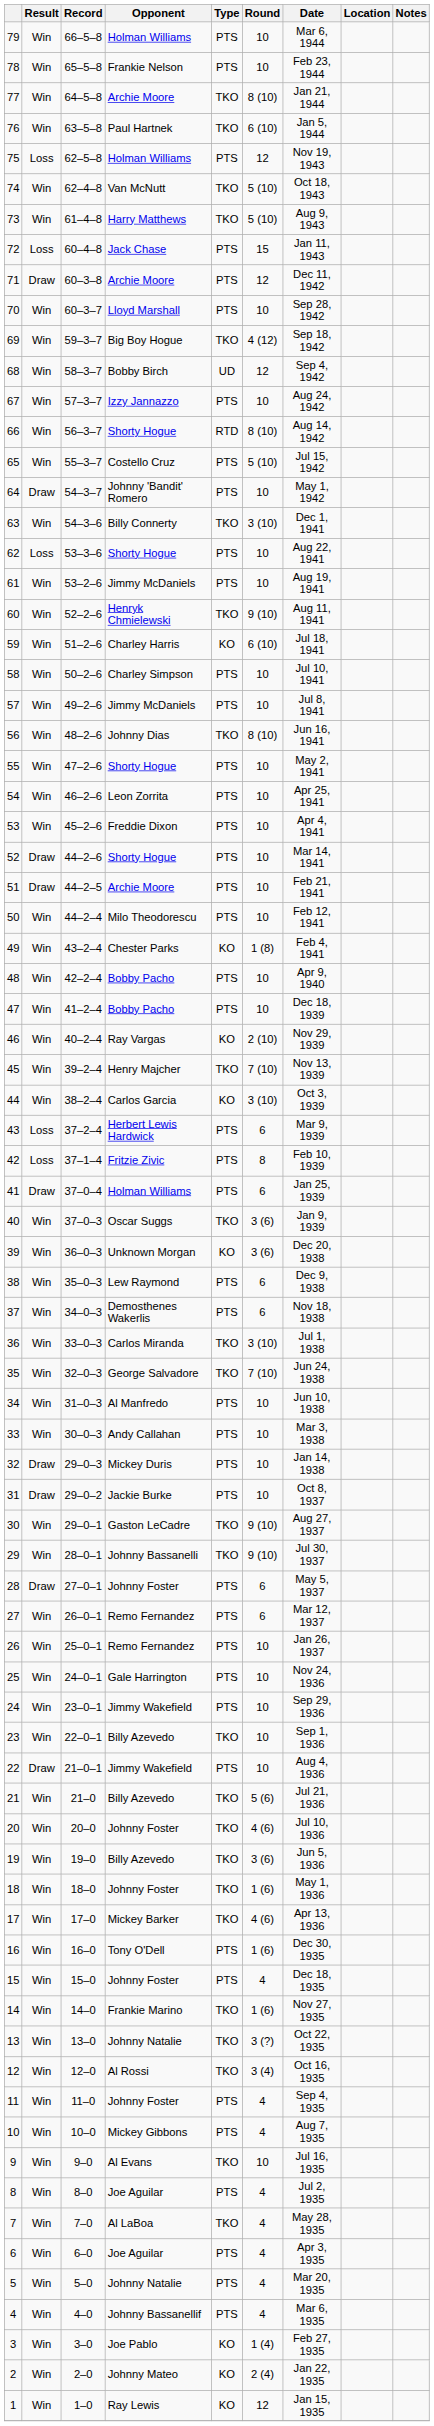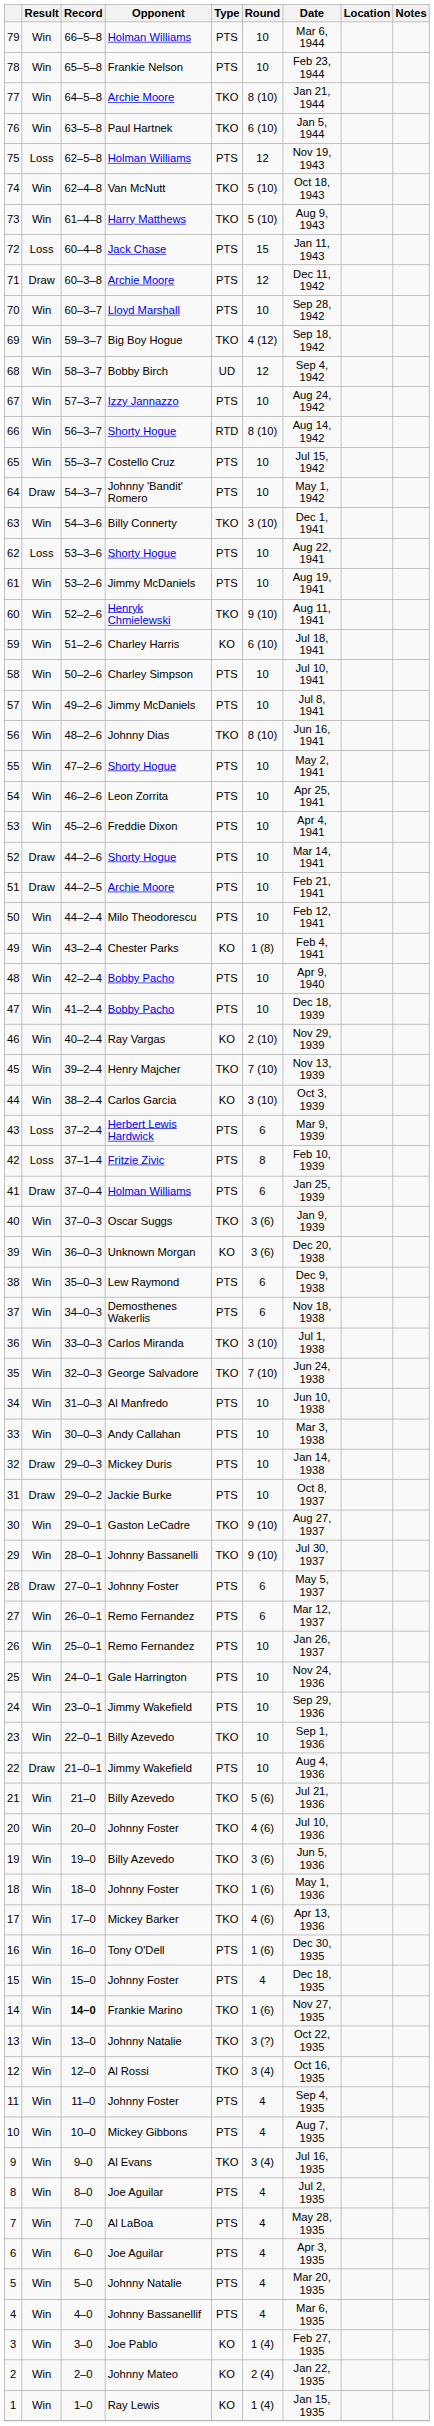 <table class="wikitable" style="text-align:center">
 <tr>
 <th></th>
 <th>Result</th>
 <th>Record</th>
 <th>Opponent</th>
 <th>Type</th>
 <th>Round</th>
 <th>Date</th>
 <th>Location</th>
 <th>Notes</th>
 </tr>
 <tr>
 <td>79</td>
 <td>Win</td>
 <td>66–5–8</td>
 <td align=left><a href='#'>Holman Williams</a></td>
 <td>PTS</td>
 <td>10</td>
 <td>Mar 6, 1944</td>
 <td style="text-align:left;"></td>
 <td></td>
 </tr>
 <tr>
 <td>78</td>
 <td>Win</td>
 <td>65–5–8</td>
 <td align=left>Frankie Nelson</td>
 <td>PTS</td>
 <td>10</td>
 <td>Feb 23, 1944</td>
 <td style="text-align:left;"></td>
 <td></td>
 </tr>
 <tr>
 <td>77</td>
 <td>Win</td>
 <td>64–5–8</td>
 <td align=left><a href='#'>Archie Moore</a></td>
 <td>TKO</td>
 <td>8 (10)</td>
 <td>Jan 21, 1944</td>
 <td style="text-align:left;"></td>
 <td></td>
 </tr>
 <tr>
 <td>76</td>
 <td>Win</td>
 <td>63–5–8</td>
 <td align=left>Paul Hartnek</td>
 <td>TKO</td>
 <td>6 (10)</td>
 <td>Jan 5, 1944</td>
 <td style="text-align:left;"></td>
 <td></td>
 </tr>
 <tr>
 <td>75</td>
 <td>Loss</td>
 <td>62–5–8</td>
 <td align=left><a href='#'>Holman Williams</a></td>
 <td>PTS</td>
 <td>12</td>
 <td>Nov 19, 1943</td>
 <td style="text-align:left;"></td>
 <td></td>
 </tr>
 <tr>
 <td>74</td>
 <td>Win</td>
 <td>62–4–8</td>
 <td align=left>Van McNutt</td>
 <td>TKO</td>
 <td>5 (10)</td>
 <td>Oct 18, 1943</td>
 <td style="text-align:left;"></td>
 <td></td>
 </tr>
 <tr>
 <td>73</td>
 <td>Win</td>
 <td>61–4–8</td>
 <td align=left><a href='#'>Harry Matthews</a></td>
 <td>TKO</td>
 <td>5 (10)</td>
 <td>Aug 9, 1943</td>
 <td style="text-align:left;"></td>
 <td></td>
 </tr>
 <tr>
 <td>72</td>
 <td>Loss</td>
 <td>60–4–8</td>
 <td align=left><a href='#'>Jack Chase</a></td>
 <td>PTS</td>
 <td>15</td>
 <td>Jan 11, 1943</td>
 <td style="text-align:left;"></td>
 <td style="text-align:left;"></td>
 </tr>
 <tr>
 <td>71</td>
 <td>Draw</td>
 <td>60–3–8</td>
 <td align=left><a href='#'>Archie Moore</a></td>
 <td>PTS</td>
 <td>12</td>
 <td>Dec 11, 1942</td>
 <td style="text-align:left;"></td>
 <td style="text-align:left;"></td>
 </tr>
 <tr>
 <td>70</td>
 <td>Win</td>
 <td>60–3–7</td>
 <td align=left><a href='#'>Lloyd Marshall</a></td>
 <td>PTS</td>
 <td>10</td>
 <td>Sep 28, 1942</td>
 <td style="text-align:left;"></td>
 <td></td>
 </tr>
 <tr>
 <td>69</td>
 <td>Win</td>
 <td>59–3–7</td>
 <td align=left>Big Boy Hogue</td>
 <td>TKO</td>
 <td>4 (12)</td>
 <td>Sep 18, 1942</td>
 <td style="text-align:left;"></td>
 <td style="text-align:left;"></td>
 </tr>
 <tr>
 <td>68</td>
 <td>Win</td>
 <td>58–3–7</td>
 <td align=left>Bobby Birch</td>
 <td>UD</td>
 <td>12</td>
 <td>Sep 4, 1942</td>
 <td style="text-align:left;"></td>
 <td style="text-align:left;"></td>
 </tr>
 <tr>
 <td>67</td>
 <td>Win</td>
 <td>57–3–7</td>
 <td align=left><a href='#'>Izzy Jannazzo</a></td>
 <td>PTS</td>
 <td>10</td>
 <td>Aug 24, 1942</td>
 <td style="text-align:left;"></td>
 <td></td>
 </tr>
 <tr>
 <td>66</td>
 <td>Win</td>
 <td>56–3–7</td>
 <td align=left><a href='#'>Shorty Hogue</a></td>
 <td>RTD</td>
 <td>8 (10)</td>
 <td>Aug 14, 1942</td>
 <td style="text-align:left;"></td>
 <td style="text-align:left;"></td>
 </tr>
 <tr>
 <td>65</td>
 <td>Win</td>
 <td>55–3–7</td>
 <td align=left>Costello Cruz</td>
 <td>PTS</td>
-<td>5 (10)</td>
+<td>10</td>
 <td>Jul 15, 1942</td>
 <td style="text-align:left;"></td>
 <td></td>
 </tr>
 <tr>
 <td>64</td>
 <td>Draw</td>
 <td>54–3–7</td>
 <td align=left>Johnny 'Bandit' Romero</td>
 <td>PTS</td>
 <td>10</td>
 <td>May 1, 1942</td>
 <td style="text-align:left;"></td>
 <td></td>
 </tr>
 <tr>
 <td>63</td>
 <td>Win</td>
 <td>54–3–6</td>
 <td align=left>Billy Connerty</td>
 <td>TKO</td>
 <td>3 (10)</td>
 <td>Dec 1, 1941</td>
 <td style="text-align:left;"></td>
 <td></td>
 </tr>
 <tr>
 <td>62</td>
 <td>Loss</td>
 <td>53–3–6</td>
 <td align=left><a href='#'>Shorty Hogue</a></td>
 <td>PTS</td>
 <td>10</td>
 <td>Aug 22, 1941</td>
 <td style="text-align:left;"></td>
 <td style="text-align:left;"></td>
 </tr>
 <tr>
 <td>61</td>
 <td>Win</td>
 <td>53–2–6</td>
 <td align=left>Jimmy McDaniels</td>
 <td>PTS</td>
 <td>10</td>
 <td>Aug 19, 1941</td>
 <td style="text-align:left;"></td>
 <td style="text-align:left;"></td>
 </tr>
 <tr>
 <td>60</td>
 <td>Win</td>
 <td>52–2–6</td>
 <td align=left><a href='#'>Henryk Chmielewski</a></td>
 <td>TKO</td>
 <td>9 (10)</td>
 <td>Aug 11, 1941</td>
 <td style="text-align:left;"></td>
 <td></td>
 </tr>
 <tr>
 <td>59</td>
 <td>Win</td>
 <td>51–2–6</td>
 <td align=left>Charley Harris</td>
 <td>KO</td>
 <td>6 (10)</td>
 <td>Jul 18, 1941</td>
 <td style="text-align:left;"></td>
 <td style="text-align:left;"></td>
 </tr>
 <tr>
 <td>58</td>
 <td>Win</td>
 <td>50–2–6</td>
 <td align=left>Charley Simpson</td>
 <td>PTS</td>
 <td>10</td>
 <td>Jul 10, 1941</td>
 <td style="text-align:left;"></td>
 <td style="text-align:left;"></td>
 </tr>
 <tr>
 <td>57</td>
 <td>Win</td>
 <td>49–2–6</td>
 <td align=left>Jimmy McDaniels</td>
 <td>PTS</td>
 <td>10</td>
 <td>Jul 8, 1941</td>
 <td style="text-align:left;"></td>
 <td style="text-align:left;"></td>
 </tr>
 <tr>
 <td>56</td>
 <td>Win</td>
 <td>48–2–6</td>
 <td align=left>Johnny Dias</td>
 <td>TKO</td>
 <td>8 (10)</td>
 <td>Jun 16, 1941</td>
 <td style="text-align:left;"></td>
 <td></td>
 </tr>
 <tr>
 <td>55</td>
 <td>Win</td>
 <td>47–2–6</td>
 <td align=left><a href='#'>Shorty Hogue</a></td>
 <td>PTS</td>
 <td>10</td>
 <td>May 2, 1941</td>
 <td style="text-align:left;"></td>
 <td style="text-align:left;"></td>
 </tr>
 <tr>
 <td>54</td>
 <td>Win</td>
 <td>46–2–6</td>
 <td align=left>Leon Zorrita</td>
 <td>PTS</td>
 <td>10</td>
 <td>Apr 25, 1941</td>
 <td style="text-align:left;"></td>
 <td></td>
 </tr>
 <tr>
 <td>53</td>
 <td>Win</td>
 <td>45–2–6</td>
 <td align=left>Freddie Dixon</td>
 <td>PTS</td>
 <td>10</td>
 <td>Apr 4, 1941</td>
 <td style="text-align:left;"></td>
 <td></td>
 </tr>
 <tr>
 <td>52</td>
 <td>Draw</td>
 <td>44–2–6</td>
 <td align=left><a href='#'>Shorty Hogue</a></td>
 <td>PTS</td>
 <td>10</td>
 <td>Mar 14, 1941</td>
 <td style="text-align:left;"></td>
 <td></td>
 </tr>
 <tr>
 <td>51</td>
 <td>Draw</td>
 <td>44–2–5</td>
 <td align=left><a href='#'>Archie Moore</a></td>
 <td>PTS</td>
 <td>10</td>
 <td>Feb 21, 1941</td>
 <td style="text-align:left;"></td>
 <td></td>
 </tr>
 <tr>
 <td>50</td>
 <td>Win</td>
 <td>44–2–4</td>
 <td align=left>Milo Theodorescu</td>
 <td>PTS</td>
 <td>10</td>
 <td>Feb 12, 1941</td>
 <td style="text-align:left;"></td>
 <td></td>
 </tr>
 <tr>
 <td>49</td>
 <td>Win</td>
 <td>43–2–4</td>
 <td align=left>Chester Parks</td>
 <td>KO</td>
 <td>1 (8)</td>
 <td>Feb 4, 1941</td>
 <td style="text-align:left;"></td>
 <td></td>
 </tr>
 <tr>
 <td>48</td>
 <td>Win</td>
 <td>42–2–4</td>
 <td align=left><a href='#'>Bobby Pacho</a></td>
 <td>PTS</td>
 <td>10</td>
 <td>Apr 9, 1940</td>
 <td style="text-align:left;"></td>
 <td></td>
 </tr>
 <tr>
 <td>47</td>
 <td>Win</td>
 <td>41–2–4</td>
 <td align=left><a href='#'>Bobby Pacho</a></td>
 <td>PTS</td>
 <td>10</td>
 <td>Dec 18, 1939</td>
 <td style="text-align:left;"></td>
 <td></td>
 </tr>
 <tr>
 <td>46</td>
 <td>Win</td>
 <td>40–2–4</td>
 <td align=left>Ray Vargas</td>
 <td>KO</td>
 <td>2 (10)</td>
 <td>Nov 29, 1939</td>
 <td style="text-align:left;"></td>
 <td></td>
 </tr>
 <tr>
 <td>45</td>
 <td>Win</td>
 <td>39–2–4</td>
 <td align=left>Henry Majcher</td>
 <td>TKO</td>
 <td>7 (10)</td>
 <td>Nov 13, 1939</td>
 <td style="text-align:left;"></td>
 <td></td>
 </tr>
 <tr>
 <td>44</td>
 <td>Win</td>
 <td>38–2–4</td>
 <td align=left>Carlos Garcia</td>
 <td>KO</td>
 <td>3 (10)</td>
 <td>Oct 3, 1939</td>
 <td style="text-align:left;"></td>
 <td></td>
 </tr>
 <tr>
 <td>43</td>
 <td>Loss</td>
 <td>37–2–4</td>
 <td align=left><a href='#'>Herbert Lewis Hardwick</a></td>
 <td>PTS</td>
 <td>6</td>
 <td>Mar 9, 1939</td>
 <td style="text-align:left;"></td>
 <td></td>
 </tr>
 <tr>
 <td>42</td>
 <td>Loss</td>
 <td>37–1–4</td>
 <td align=left><a href='#'>Fritzie Zivic</a></td>
 <td>PTS</td>
 <td>8</td>
 <td>Feb 10, 1939</td>
 <td style="text-align:left;"></td>
 <td></td>
 </tr>
 <tr>
 <td>41</td>
 <td>Draw</td>
 <td>37–0–4</td>
 <td align=left><a href='#'>Holman Williams</a></td>
 <td>PTS</td>
 <td>6</td>
 <td>Jan 25, 1939</td>
 <td style="text-align:left;"></td>
 <td></td>
 </tr>
 <tr>
 <td>40</td>
 <td>Win</td>
 <td>37–0–3</td>
 <td align=left>Oscar Suggs</td>
 <td>TKO</td>
 <td>3 (6)</td>
 <td>Jan 9, 1939</td>
 <td style="text-align:left;"></td>
 <td></td>
 </tr>
 <tr>
 <td>39</td>
 <td>Win</td>
 <td>36–0–3</td>
 <td align=left>Unknown Morgan</td>
 <td>KO</td>
 <td>3 (6)</td>
 <td>Dec 20, 1938</td>
 <td style="text-align:left;"></td>
 <td></td>
 </tr>
 <tr>
 <td>38</td>
 <td>Win</td>
 <td>35–0–3</td>
 <td align=left>Lew Raymond</td>
 <td>PTS</td>
 <td>6</td>
 <td>Dec 9, 1938</td>
 <td style="text-align:left;"></td>
 <td></td>
 </tr>
 <tr>
 <td>37</td>
 <td>Win</td>
 <td>34–0–3</td>
 <td align=left>Demosthenes Wakerlis</td>
 <td>PTS</td>
 <td>6</td>
 <td>Nov 18, 1938</td>
 <td style="text-align:left;"></td>
 <td></td>
 </tr>
 <tr>
 <td>36</td>
 <td>Win</td>
 <td>33–0–3</td>
 <td align=left>Carlos Miranda</td>
 <td>TKO</td>
 <td>3 (10)</td>
 <td>Jul 1, 1938</td>
 <td style="text-align:left;"></td>
 <td></td>
 </tr>
 <tr>
 <td>35</td>
 <td>Win</td>
 <td>32–0–3</td>
 <td align=left>George Salvadore</td>
 <td>TKO</td>
 <td>7 (10)</td>
 <td>Jun 24, 1938</td>
 <td style="text-align:left;"></td>
 <td></td>
 </tr>
 <tr>
 <td>34</td>
 <td>Win</td>
 <td>31–0–3</td>
 <td align=left>Al Manfredo</td>
 <td>PTS</td>
 <td>10</td>
 <td>Jun 10, 1938</td>
 <td style="text-align:left;"></td>
 <td></td>
 </tr>
 <tr>
 <td>33</td>
 <td>Win</td>
 <td>30–0–3</td>
 <td align=left>Andy Callahan</td>
 <td>PTS</td>
 <td>10</td>
 <td>Mar 3, 1938</td>
 <td style="text-align:left;"></td>
 <td></td>
 </tr>
 <tr>
 <td>32</td>
 <td>Draw</td>
 <td>29–0–3</td>
 <td align=left>Mickey Duris</td>
 <td>PTS</td>
 <td>10</td>
 <td>Jan 14, 1938</td>
 <td style="text-align:left;"></td>
 <td></td>
 </tr>
 <tr>
 <td>31</td>
 <td>Draw</td>
 <td>29–0–2</td>
 <td align=left>Jackie Burke</td>
 <td>PTS</td>
 <td>10</td>
 <td>Oct 8, 1937</td>
 <td style="text-align:left;"></td>
 <td></td>
 </tr>
 <tr>
 <td>30</td>
 <td>Win</td>
 <td>29–0–1</td>
 <td align=left>Gaston LeCadre</td>
 <td>TKO</td>
 <td>9 (10)</td>
 <td>Aug 27, 1937</td>
 <td style="text-align:left;"></td>
 <td></td>
 </tr>
 <tr>
 <td>29</td>
 <td>Win</td>
 <td>28–0–1</td>
 <td align=left>Johnny Bassanelli</td>
 <td>TKO</td>
 <td>9 (10)</td>
 <td>Jul 30, 1937</td>
 <td style="text-align:left;"></td>
 <td></td>
 </tr>
 <tr>
 <td>28</td>
 <td>Draw</td>
 <td>27–0–1</td>
 <td align=left>Johnny Foster</td>
 <td>PTS</td>
 <td>6</td>
 <td>May 5, 1937</td>
 <td style="text-align:left;"></td>
 <td></td>
 </tr>
 <tr>
 <td>27</td>
 <td>Win</td>
 <td>26–0–1</td>
 <td align=left>Remo Fernandez</td>
 <td>PTS</td>
 <td>6</td>
 <td>Mar 12, 1937</td>
 <td style="text-align:left;"></td>
 <td></td>
 </tr>
 <tr>
 <td>26</td>
 <td>Win</td>
 <td>25–0–1</td>
 <td align=left>Remo Fernandez</td>
 <td>PTS</td>
 <td>10</td>
 <td>Jan 26, 1937</td>
 <td style="text-align:left;"></td>
 <td></td>
 </tr>
 <tr>
 <td>25</td>
 <td>Win</td>
 <td>24–0–1</td>
 <td align=left>Gale Harrington</td>
 <td>PTS</td>
 <td>10</td>
 <td>Nov 24, 1936</td>
 <td style="text-align:left;"></td>
 <td></td>
 </tr>
 <tr>
 <td>24</td>
 <td>Win</td>
 <td>23–0–1</td>
 <td align=left>Jimmy Wakefield</td>
 <td>PTS</td>
 <td>10</td>
 <td>Sep 29, 1936</td>
 <td style="text-align:left;"></td>
 <td></td>
 </tr>
 <tr>
 <td>23</td>
 <td>Win</td>
 <td>22–0–1</td>
 <td align=left>Billy Azevedo</td>
 <td>TKO</td>
 <td>10</td>
 <td>Sep 1, 1936</td>
 <td style="text-align:left;"></td>
 <td></td>
 </tr>
 <tr>
 <td>22</td>
 <td>Draw</td>
 <td>21–0–1</td>
 <td align=left>Jimmy Wakefield</td>
 <td>PTS</td>
 <td>10</td>
 <td>Aug 4, 1936</td>
 <td style="text-align:left;"></td>
 <td></td>
 </tr>
 <tr>
 <td>21</td>
 <td>Win</td>
 <td>21–0</td>
 <td align=left>Billy Azevedo</td>
 <td>TKO</td>
 <td>5 (6)</td>
 <td>Jul 21, 1936</td>
 <td style="text-align:left;"></td>
 <td></td>
 </tr>
 <tr>
 <td>20</td>
 <td>Win</td>
 <td>20–0</td>
 <td align=left>Johnny Foster</td>
 <td>TKO</td>
 <td>4 (6)</td>
 <td>Jul 10, 1936</td>
 <td style="text-align:left;"></td>
 <td></td>
 </tr>
 <tr>
 <td>19</td>
 <td>Win</td>
 <td>19–0</td>
 <td align=left>Billy Azevedo</td>
 <td>TKO</td>
 <td>3 (6)</td>
 <td>Jun 5, 1936</td>
 <td style="text-align:left;"></td>
 <td></td>
 </tr>
 <tr>
 <td>18</td>
 <td>Win</td>
 <td>18–0</td>
 <td align=left>Johnny Foster</td>
 <td>TKO</td>
 <td>1 (6)</td>
 <td>May 1, 1936</td>
 <td style="text-align:left;"></td>
 <td></td>
 </tr>
 <tr>
 <td>17</td>
 <td>Win</td>
 <td>17–0</td>
 <td align=left>Mickey Barker</td>
 <td>TKO</td>
 <td>4 (6)</td>
 <td>Apr 13, 1936</td>
 <td style="text-align:left;"></td>
 <td></td>
 </tr>
 <tr>
 <td>16</td>
 <td>Win</td>
 <td>16–0</td>
 <td align=left>Tony O'Dell</td>
 <td>PTS</td>
 <td>1 (6)</td>
 <td>Dec 30, 1935</td>
 <td style="text-align:left;"></td>
 <td></td>
 </tr>
 <tr>
 <td>15</td>
 <td>Win</td>
 <td>15–0</td>
 <td align=left>Johnny Foster</td>
 <td>PTS</td>
 <td>4</td>
 <td>Dec 18, 1935</td>
 <td style="text-align:left;"></td>
 <td></td>
 </tr>
 <tr>
 <td>14</td>
 <td>Win</td>
-<td>14–0</td>
+<td><strong>14–0</strong></td>
 <td align=left>Frankie Marino</td>
 <td>TKO</td>
 <td>1 (6)</td>
 <td>Nov 27, 1935</td>
 <td style="text-align:left;"></td>
 <td></td>
 </tr>
 <tr>
 <td>13</td>
 <td>Win</td>
 <td>13–0</td>
 <td align=left>Johnny Natalie</td>
 <td>TKO</td>
 <td>3 (?)</td>
 <td>Oct 22, 1935</td>
 <td style="text-align:left;"></td>
 <td></td>
 </tr>
 <tr>
 <td>12</td>
 <td>Win</td>
 <td>12–0</td>
 <td align=left>Al Rossi</td>
 <td>TKO</td>
 <td>3 (4)</td>
 <td>Oct 16, 1935</td>
 <td style="text-align:left;"></td>
 <td></td>
 </tr>
 <tr>
 <td>11</td>
 <td>Win</td>
 <td>11–0</td>
 <td align=left>Johnny Foster</td>
 <td>PTS</td>
 <td>4</td>
 <td>Sep 4, 1935</td>
 <td style="text-align:left;"></td>
 <td></td>
 </tr>
 <tr>
 <td>10</td>
 <td>Win</td>
 <td>10–0</td>
 <td align=left>Mickey Gibbons</td>
 <td>PTS</td>
 <td>4</td>
 <td>Aug 7, 1935</td>
 <td style="text-align:left;"></td>
 <td></td>
 </tr>
 <tr>
 <td>9</td>
 <td>Win</td>
 <td>9–0</td>
 <td align=left>Al Evans</td>
 <td>TKO</td>
-<td>10</td>
+<td>3 (4)</td>
 <td>Jul 16, 1935</td>
 <td style="text-align:left;"></td>
 <td></td>
 </tr>
 <tr>
 <td>8</td>
 <td>Win</td>
 <td>8–0</td>
 <td align=left>Joe Aguilar</td>
 <td>PTS</td>
 <td>4</td>
 <td>Jul 2, 1935</td>
 <td style="text-align:left;"></td>
 <td></td>
 </tr>
 <tr>
 <td>7</td>
 <td>Win</td>
 <td>7–0</td>
 <td align=left>Al LaBoa</td>
-<td>TKO</td>
+<td>PTS</td>
 <td>4</td>
 <td>May 28, 1935</td>
 <td style="text-align:left;"></td>
 <td></td>
 </tr>
 <tr>
 <td>6</td>
 <td>Win</td>
 <td>6–0</td>
 <td align=left>Joe Aguilar</td>
 <td>PTS</td>
 <td>4</td>
 <td>Apr 3, 1935</td>
 <td style="text-align:left;"></td>
 <td></td>
 </tr>
 <tr>
 <td>5</td>
 <td>Win</td>
 <td>5–0</td>
 <td align=left>Johnny Natalie</td>
 <td>PTS</td>
 <td>4</td>
 <td>Mar 20, 1935</td>
 <td style="text-align:left;"></td>
 <td></td>
 </tr>
 <tr>
 <td>4</td>
 <td>Win</td>
 <td>4–0</td>
 <td align=left>Johnny Bassanellif</td>
 <td>PTS</td>
 <td>4</td>
 <td>Mar 6, 1935</td>
 <td style="text-align:left;"></td>
 <td></td>
 </tr>
 <tr>
 <td>3</td>
 <td>Win</td>
 <td>3–0</td>
 <td align=left>Joe Pablo</td>
 <td>KO</td>
 <td>1 (4)</td>
 <td>Feb 27, 1935</td>
 <td style="text-align:left;"></td>
 <td></td>
 </tr>
 <tr>
 <td>2</td>
 <td>Win</td>
 <td>2–0</td>
 <td align=left>Johnny Mateo</td>
 <td>KO</td>
 <td>2 (4)</td>
 <td>Jan 22, 1935</td>
 <td style="text-align:left;"></td>
 <td></td>
 </tr>
 <tr>
 <td>1</td>
 <td>Win</td>
 <td>1–0</td>
 <td align=left>Ray Lewis</td>
 <td>KO</td>
-<td>12</td>
+<td>1 (4)</td>
 <td>Jan 15, 1935</td>
 <td style="text-align:left;"></td>
 <td></td>
 </tr>
 <tr>
 </tr>
 </table>
